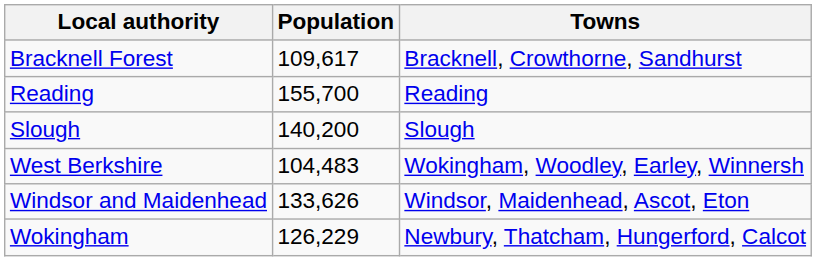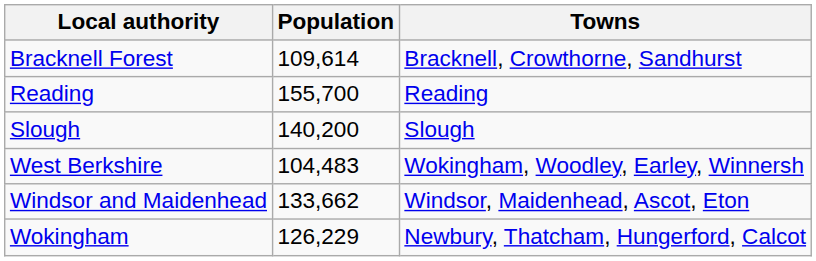 <table class="wikitable sortable">
 <tr>
 <th>Local authority</th>
 <th>Population</th>
 <th class="unsortable">Towns</th>
 </tr>
 <tr>
 <td><a href='#'>Bracknell Forest</a></td>
-<td>109,617</td>
+<td>109,614</td>
 <td><a href='#'>Bracknell</a>, <a href='#'>Crowthorne</a>, <a href='#'>Sandhurst</a></td>
 </tr>
 <tr>
 <td><a href='#'>Reading</a></td>
 <td>155,700</td>
 <td><a href='#'>Reading</a></td>
 </tr>
 <tr>
 <td><a href='#'>Slough</a></td>
 <td>140,200</td>
 <td><a href='#'>Slough</a></td>
 </tr>
 <tr>
 <td><a href='#'>West Berkshire</a></td>
 <td>104,483</td>
 <td><a href='#'>Wokingham</a>, <a href='#'>Woodley</a>, <a href='#'>Earley</a>, <a href='#'>Winnersh</a></td>
 </tr>
 <tr>
 <td><a href='#'>Windsor and Maidenhead</a></td>
-<td>133,626</td>
+<td>133,662</td>
 <td><a href='#'>Windsor</a>, <a href='#'>Maidenhead</a>, <a href='#'>Ascot</a>, <a href='#'>Eton</a></td>
 </tr>
 <tr>
 <td><a href='#'>Wokingham</a></td>
 <td>126,229</td>
 <td><a href='#'>Newbury</a>, <a href='#'>Thatcham</a>, <a href='#'>Hungerford</a>, <a href='#'>Calcot</a></td>
 </tr>
 </table>
